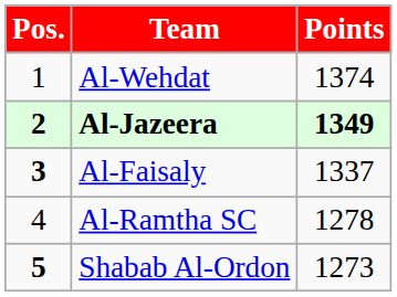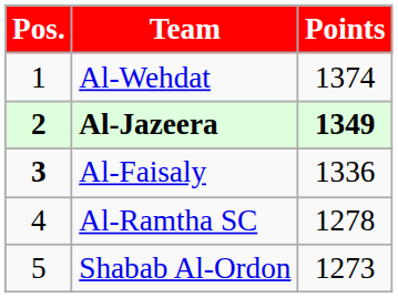 <table class="wikitable" style="text-align: center;">
 <tr>
 <th style="color:#FFFFFF; background:red;">Pos.</th>
 <th style="color:#FFFFFF; background:red;">Team</th>
 <th style="color:#FFFFFF; background:red;">Points</th>
 </tr>
 <tr>
 <td align=center>1</td>
 <td align=left> <a href='#'>Al-Wehdat</a></td>
 <td align=center>1374</td>
 </tr>
 <tr style="background:#dfd;">
 <td align=center><strong>2</strong></td>
 <td align=left> <strong>Al-Jazeera</strong></td>
 <td align=center><strong>1349</strong></td>
 </tr>
 <tr>
 <td align=center><strong>3</strong></td>
 <td align=left> <a href='#'>Al-Faisaly</a></td>
-<td align=center>1337</td>
+<td align=center>1336</td>
 </tr>
 <tr>
 <td align=center>4</td>
 <td align=left> <a href='#'>Al-Ramtha SC</a></td>
 <td align=center>1278</td>
 </tr>
 <tr>
-<td align=center><strong>5</strong></td>
+<td align=center>5</td>
 <td align=left> <a href='#'>Shabab Al-Ordon</a></td>
 <td align=center>1273</td>
 </tr>
 </table>
